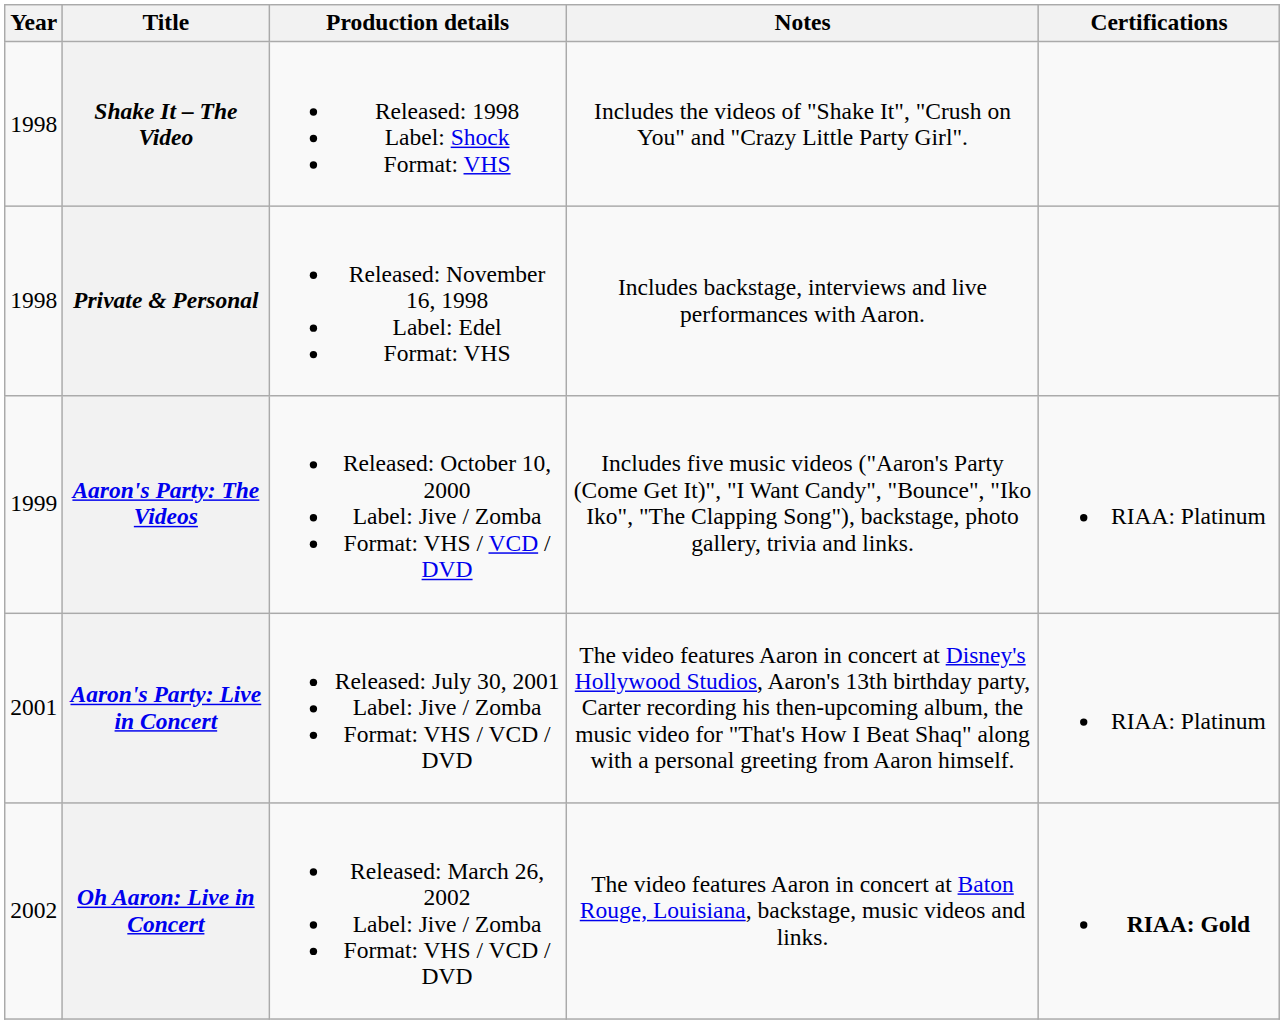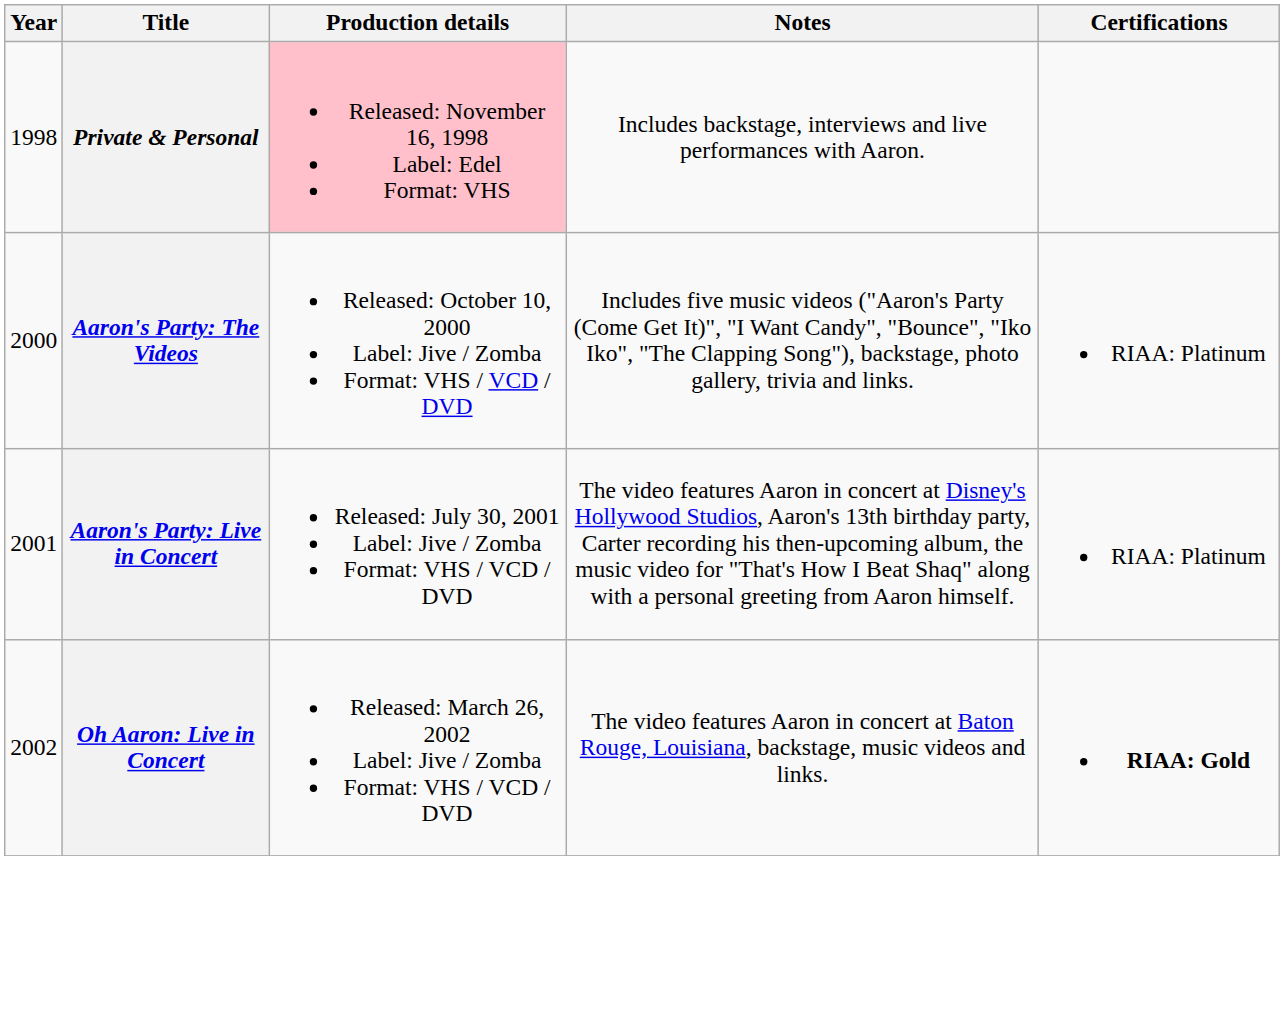 <table class="wikitable sortable plainrowheaders" style="text-align:center;">
 <tr>
 <th scope="col" style="width:2em;">Year</th>
 <th scope="col" style="width:15em;">Title</th>
 <th scope="col" style="width:20em;" class="unsortable">Production details</th>
 <th scope="col" style="width:40em;" class="unsortable">Notes</th>
 <th scope="col" style="width:15em;" class="unsortable">Certifications</th>
 </tr>
 <tr>
 <td>1998</td>
-<th scope="row"><em>Shake It – The Video</em></th>
-<td><br><ul><li>Released: 1998</li><li>Label: <a href='#'>Shock</a></li><li>Format: <a href='#'>VHS</a></li></ul></td>
-<td>Includes the videos of "Shake It", "Crush on You" and "Crazy Little Party Girl".</td>
-<td></td>
-</tr>
-<tr>
-<td>1998</td>
 <th scope="row"><em>Private & Personal</em></th>
-<td><br><ul><li>Released: November 16, 1998</li><li>Label: Edel</li><li>Format: VHS</li></ul></td>
+<td style="background: pink;"><br><ul><li>Released: November 16, 1998</li><li>Label: Edel</li><li>Format: VHS</li></ul></td>
 <td>Includes backstage, interviews and live performances with Aaron.</td>
 <td></td>
 </tr>
 <tr>
-<td>1999</td>
+<td>2000</td>
 <th scope="row"><em><a href='#'>Aaron's Party: The Videos</a></em></th>
 <td><br><ul><li>Released: October 10, 2000</li><li>Label: Jive / Zomba</li><li>Format: VHS / <a href='#'>VCD</a> / <a href='#'>DVD</a></li></ul></td>
 <td>Includes five music videos ("Aaron's Party (Come Get It)", "I Want Candy", "Bounce", "Iko Iko", "The Clapping Song"), backstage, photo gallery, trivia and links.</td>
 <td><br><ul><li>RIAA: Platinum</li></ul></td>
 </tr>
 <tr>
 <td>2001</td>
 <th scope="row"><em><a href='#'>Aaron's Party: Live in Concert</a></em></th>
 <td><br><ul><li>Released: July 30, 2001</li><li>Label: Jive / Zomba</li><li>Format: VHS / VCD / DVD</li></ul></td>
 <td>The video features Aaron in concert at <a href='#'>Disney's Hollywood Studios</a>, Aaron's 13th birthday party, Carter recording his then-upcoming album, the music video for "That's How I Beat Shaq" along with a personal greeting from Aaron himself.</td>
 <td><br><ul><li>RIAA: Platinum</li></ul></td>
 </tr>
 <tr>
 <td>2002</td>
 <th scope="row"><em><a href='#'>Oh Aaron: Live in Concert</a></em></th>
 <td><br><ul><li>Released: March 26, 2002</li><li>Label: Jive / Zomba</li><li>Format: VHS / VCD / DVD</li></ul></td>
 <td>The video features Aaron in concert at <a href='#'>Baton Rouge, Louisiana</a>, backstage, music videos and links.</td>
 <td><strong><br><ul><li>RIAA: Gold</li></ul></strong></td>
 </tr>
 </table>
